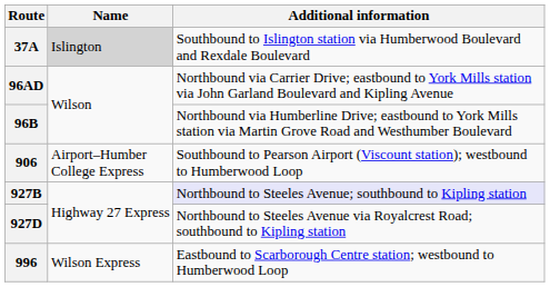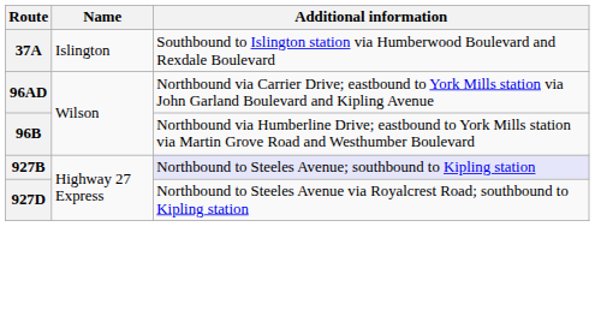 <table class="wikitable">
 <tr>
 <th>Route</th>
 <th>Name</th>
 <th>Additional information</th>
 </tr>
 <tr>
 <th>37A</th>
-<td style="background: lightgrey;">Islington</td>
+<td>Islington</td>
 <td>Southbound to <a href='#'>Islington station</a> via Humberwood Boulevard and Rexdale Boulevard</td>
 </tr>
 <tr>
 <th>96AD</th>
 <td rowspan="2">Wilson</td>
 <td>Northbound via Carrier Drive; eastbound to <a href='#'>York Mills station</a> via John Garland Boulevard and Kipling Avenue</td>
 </tr>
 <tr>
 <th>96B</th>
 <td>Northbound via Humberline Drive; eastbound to York Mills station via Martin Grove Road and Westhumber Boulevard</td>
 </tr>
 <tr>
-<th>906</th>
-<td>Airport–Humber College Express</td>
-<td>Southbound to Pearson Airport (<a href='#'>Viscount station</a>); westbound to Humberwood Loop</td>
-</tr>
-<tr>
 <th>927B</th>
 <td rowspan="2">Highway 27 Express</td>
 <td style="background: lavender;">Northbound to Steeles Avenue; southbound to <a href='#'>Kipling station</a></td>
 </tr>
 <tr>
 <th>927D</th>
 <td>Northbound to Steeles Avenue via Royalcrest Road; southbound to <a href='#'>Kipling station</a></td>
 </tr>
-<tr>
-<th>996</th>
-<td>Wilson Express</td>
-<td>Eastbound to <a href='#'>Scarborough Centre station</a>; westbound to Humberwood Loop</td>
-</tr>
 </table>
